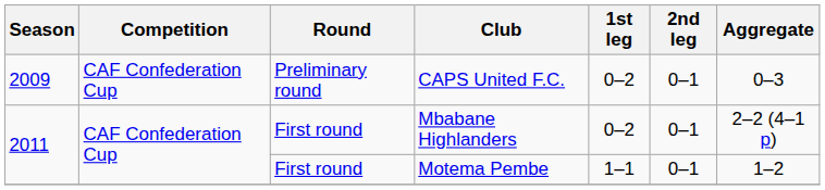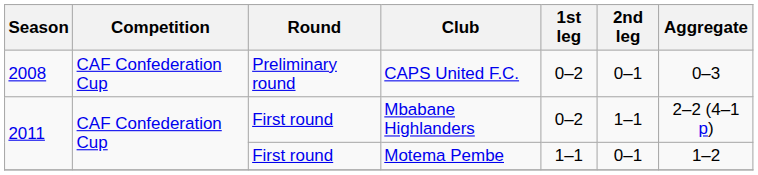 <table class="wikitable" style="width:80%; font-size:100%">
 <tr bgcolor="#efefef">
 <th>Season</th>
 <th>Competition</th>
 <th>Round</th>
 <th>Club</th>
 <th>1st leg</th>
 <th>2nd leg</th>
 <th>Aggregate</th>
 </tr>
 <tr>
-<td><a href='#'>2009</a></td>
+<td><a href='#'>2008</a></td>
 <td><a href='#'>CAF Confederation Cup</a></td>
 <td><a href='#'>Preliminary round</a></td>
 <td> <a href='#'>CAPS United F.C.</a></td>
 <td style="text-align:center;">0–2</td>
 <td style="text-align:center;">0–1</td>
 <td style="text-align:center;">0–3</td>
 </tr>
 <tr>
 <td rowspan="2"><a href='#'>2011</a></td>
 <td rowspan="2"><a href='#'>CAF Confederation Cup</a></td>
 <td><a href='#'>First round</a></td>
 <td> <a href='#'>Mbabane Highlanders</a></td>
 <td style="text-align:center;">0–2</td>
-<td style="text-align:center;">0–1</td>
+<td style="text-align:center;">1–1</td>
 <td style="text-align:center;">2–2 (4–1 <a href='#'>p</a>)</td>
 </tr>
 <tr>
 <td><a href='#'>First round</a></td>
 <td> <a href='#'>Motema Pembe</a></td>
 <td style="text-align:center;">1–1</td>
 <td style="text-align:center;">0–1</td>
 <td style="text-align:center;">1–2</td>
 </tr>
 <tr>
 </tr>
 </table>
